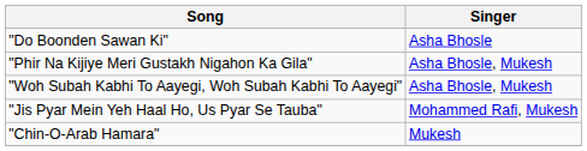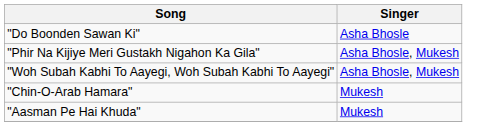 <table class="wikitable">
 <tr>
 <th>Song</th>
 <th>Singer</th>
 </tr>
 <tr>
 <td>"Do Boonden Sawan Ki"</td>
 <td><a href='#'>Asha Bhosle</a></td>
 </tr>
 <tr>
 <td>"Phir Na Kijiye Meri Gustakh Nigahon Ka Gila"</td>
 <td><a href='#'>Asha Bhosle</a>, <a href='#'>Mukesh</a></td>
 </tr>
 <tr>
 <td>"Woh Subah Kabhi To Aayegi, Woh Subah Kabhi To Aayegi"</td>
 <td><a href='#'>Asha Bhosle</a>, <a href='#'>Mukesh</a></td>
 </tr>
 <tr>
-<td>"Jis Pyar Mein Yeh Haal Ho, Us Pyar Se Tauba"</td>
-<td><a href='#'>Mohammed Rafi</a>, <a href='#'>Mukesh</a></td>
+<td>"Chin-O-Arab Hamara"</td>
+<td><a href='#'>Mukesh</a></td>
 </tr>
 <tr>
-<td>"Chin-O-Arab Hamara"</td>
+<td>"Aasman Pe Hai Khuda"</td>
 <td><a href='#'>Mukesh</a></td>
 </tr>
 <tr>
 </tr>
 </table>
